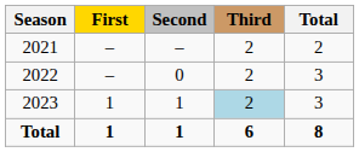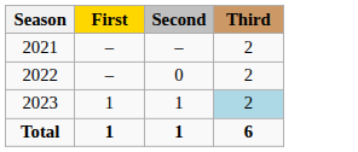 <table class="wikitable" style="text-align:center">
 <tr>
 <th width = "55">Season</th>
 <th width = "55" style = "background: Gold;">First</th>
 <th width = "55" style = "background: Silver;">Second</th>
 <th width = "55" style = "background: #cc9966;">Third</th>
-<th width = "55">Total</th>
 </tr>
 <tr>
 <td>2021</td>
 <td>–</td>
 <td>–</td>
-<td>2</td>
 <td>2</td>
 </tr>
 <tr>
 <td>2022</td>
 <td>–</td>
 <td>0</td>
 <td>2</td>
-<td>3</td>
 </tr>
 <tr>
 <td>2023</td>
 <td>1</td>
 <td>1</td>
 <td style="background: lightblue;">2</td>
-<td>3</td>
 </tr>
 <tr>
 <td><strong>Total</strong></td>
 <td><strong>1</strong></td>
 <td><strong>1</strong></td>
 <td><strong>6</strong></td>
-<td><strong>8</strong></td>
 </tr>
 </table>
